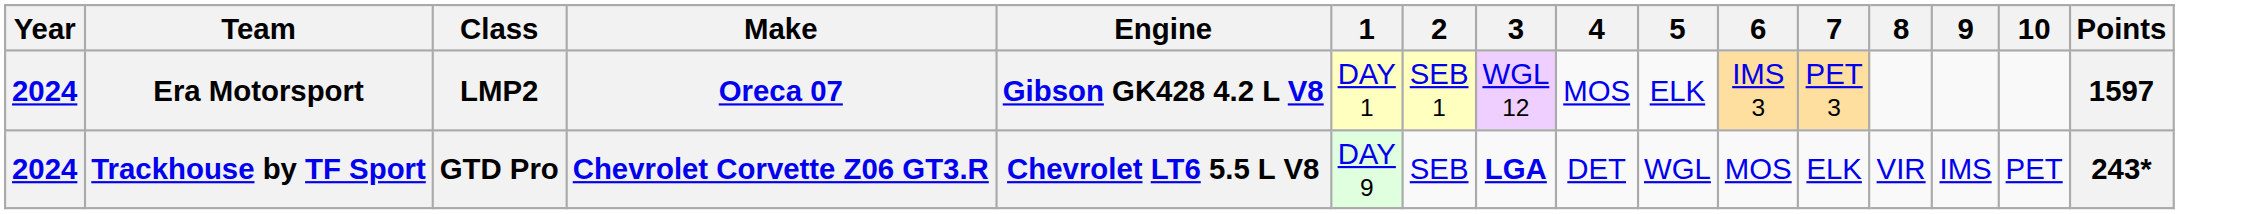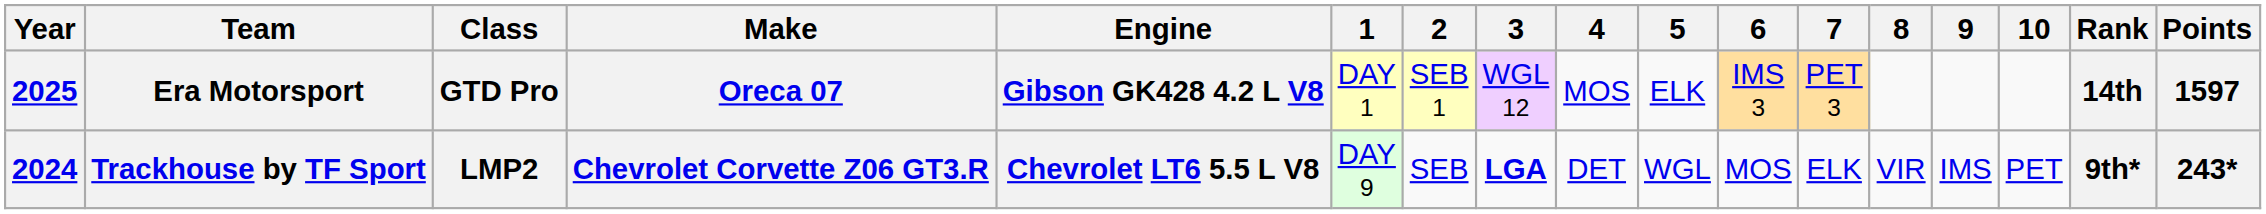 <table class="wikitable" style="text-align:center; font-size:85%">
 <tr>
 <th>Year</th>
 <th>Team</th>
 <th>Class</th>
 <th>Make</th>
 <th>Engine</th>
 <th>1</th>
 <th>2</th>
 <th>3</th>
 <th>4</th>
 <th>5</th>
 <th>6</th>
 <th>7</th>
 <th>8</th>
 <th>9</th>
 <th>10</th>
+<th>Rank</th>
 <th>Points</th>
 </tr>
 <tr>
-<th><a href='#'>2024</a></th>
+<th><a href='#'>2025</a></th>
 <th>Era Motorsport</th>
-<th>LMP2</th>
+<th>GTD Pro</th>
 <th><a href='#'>Oreca 07</a></th>
 <th><a href='#'>Gibson</a> GK428 4.2 L <a href='#'>V8</a></th>
 <td style="background:#FFFFBF;"><a href='#'>DAY</a><br><small>1</small></td>
 <td style="background:#FFFFBF;"><a href='#'>SEB</a><br><small>1</small></td>
 <td style="background:#EFCFFF;"><a href='#'>WGL</a><br><small>12</small></td>
 <td><a href='#'>MOS</a></td>
 <td><a href='#'>ELK</a></td>
 <td style="background:#FFDF9F;"><a href='#'>IMS</a><br><small>3</small></td>
 <td style="background:#FFDF9F;"><a href='#'>PET</a><br><small>3</small></td>
 <td></td>
 <td></td>
 <td></td>
+<th>14th</th>
 <th>1597</th>
 </tr>
 <tr>
 <th><a href='#'>2024</a></th>
 <th><a href='#'>Trackhouse</a> by <a href='#'>TF Sport</a></th>
-<th>GTD Pro</th>
+<th>LMP2</th>
 <th><a href='#'>Chevrolet Corvette Z06 GT3.R</a></th>
 <th><a href='#'>Chevrolet</a> <a href='#'>LT6</a> 5.5 L V8</th>
 <td style="background:#DFFFDF;"><a href='#'>DAY</a><br><small>9</small></td>
 <td><a href='#'>SEB</a></td>
 <td><strong><a href='#'>LGA</a></strong></td>
 <td><a href='#'>DET</a></td>
 <td><a href='#'>WGL</a></td>
 <td><a href='#'>MOS</a></td>
 <td><a href='#'>ELK</a></td>
 <td><a href='#'>VIR</a></td>
 <td><a href='#'>IMS</a></td>
 <td><a href='#'>PET</a></td>
+<th>9th*</th>
 <th>243*</th>
 </tr>
 </table>
